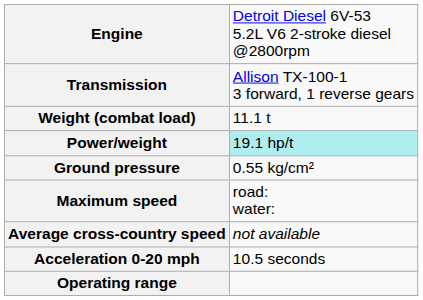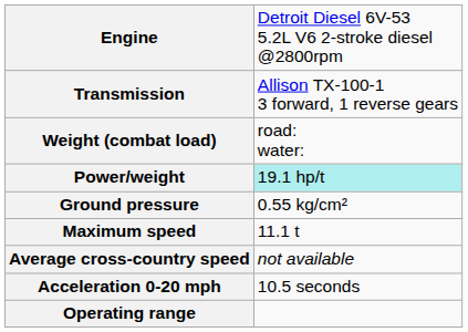 <table class="wikitable unsortable">
 <tr>
 <th>Engine</th>
 <td><a href='#'>Detroit Diesel</a> 6V-53<br>5.2L V6 2-stroke diesel<br> @2800rpm</td>
 </tr>
 <tr>
 <th>Transmission</th>
 <td><a href='#'>Allison</a> TX-100-1<br>3 forward, 1 reverse gears</td>
 </tr>
 <tr>
 <th>Weight (combat load)</th>
-<td>11.1 t</td>
+<td>road: <br>water: </td>
 </tr>
 <tr>
 <th>Power/weight</th>
 <td style="background: paleturquoise;">19.1 hp/t</td>
 </tr>
 <tr>
 <th>Ground pressure</th>
 <td>0.55 kg/cm²</td>
 </tr>
 <tr>
 <th>Maximum speed</th>
-<td>road: <br>water: </td>
+<td>11.1 t</td>
 </tr>
 <tr>
 <th>Average cross-country speed</th>
 <td><em>not available</em></td>
 </tr>
 <tr>
 <th>Acceleration 0-20 mph</th>
 <td>10.5 seconds</td>
 </tr>
 <tr>
 <th>Operating range</th>
 <td></td>
 </tr>
 </table>
